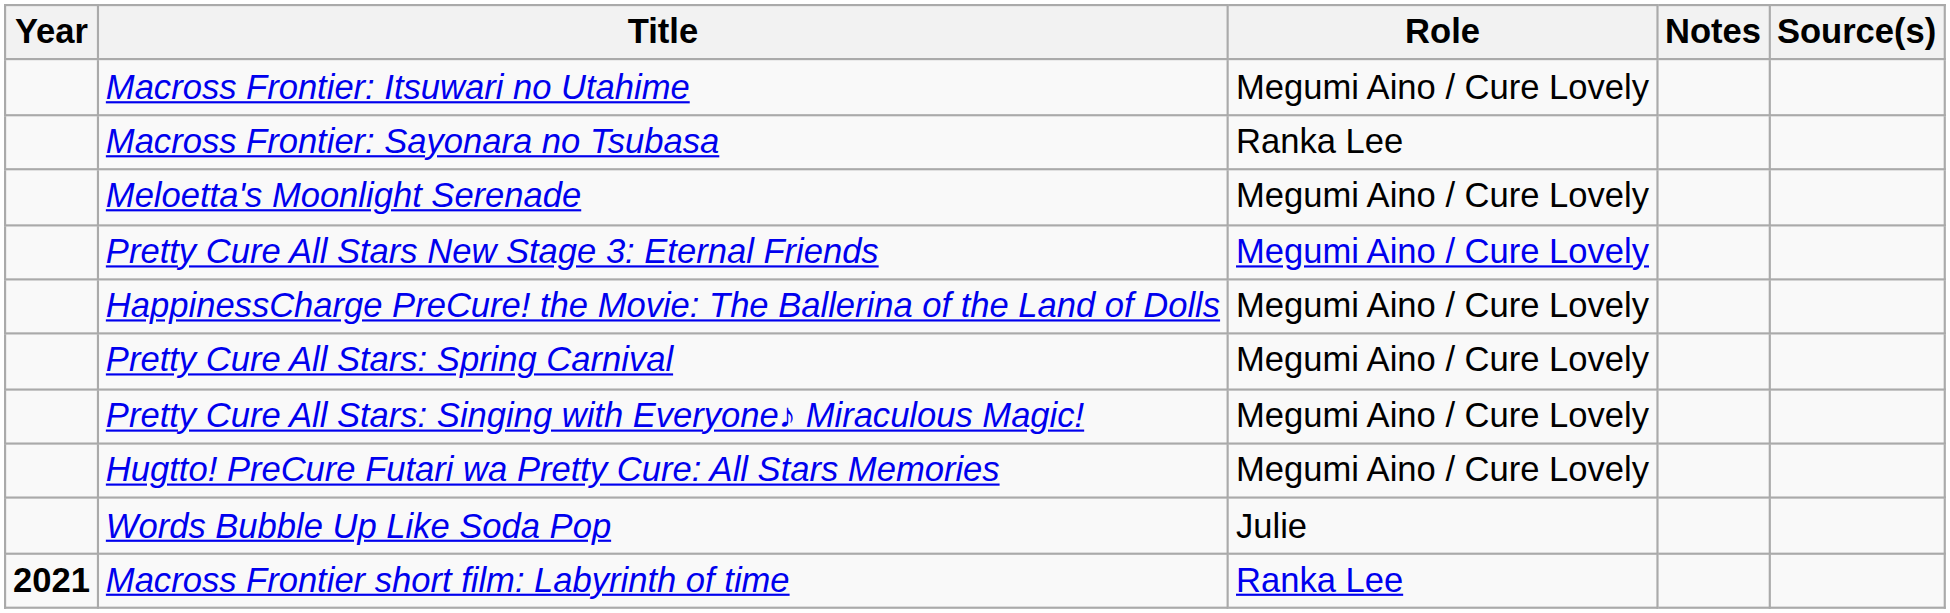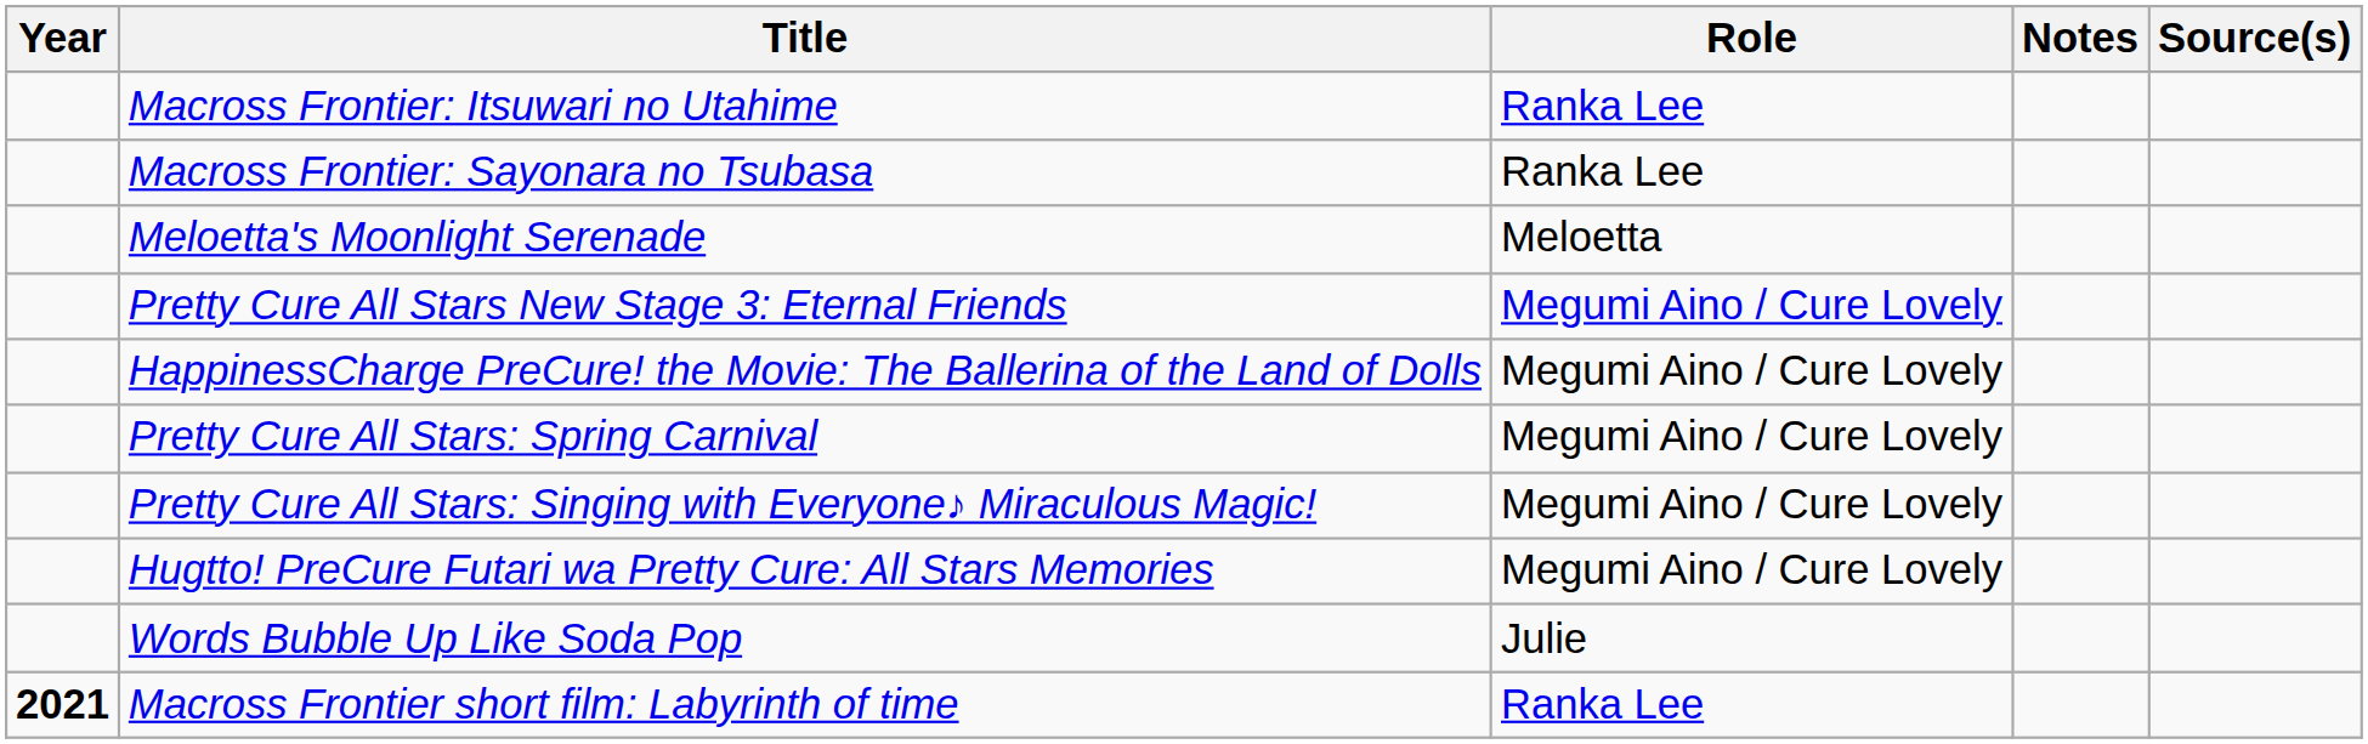 <table class="wikitable sortable plainrowheaders">
 <tr>
 <th scope=col>Year</th>
 <th scope=col>Title</th>
 <th scope=col>Role</th>
 <th scope=col class="unsortable">Notes</th>
 <th scope=col class="unsortable">Source(s)</th>
 </tr>
 <tr>
 <td></td>
 <td><em><a href='#'>Macross Frontier: Itsuwari no Utahime</a></em></td>
-<td>Megumi Aino / Cure Lovely</td>
+<td><a href='#'>Ranka Lee</a></td>
 <td></td>
 <td></td>
 </tr>
 <tr>
 <td></td>
 <td><em><a href='#'>Macross Frontier: Sayonara no Tsubasa</a></em></td>
 <td>Ranka Lee</td>
 <td></td>
 <td></td>
 </tr>
 <tr>
 <td></td>
 <td><em><a href='#'>Meloetta's Moonlight Serenade</a></em></td>
-<td>Megumi Aino / Cure Lovely</td>
+<td>Meloetta</td>
 <td></td>
 <td></td>
 </tr>
 <tr>
 <td></td>
 <td><em><a href='#'>Pretty Cure All Stars New Stage 3: Eternal Friends</a></em></td>
 <td><a href='#'>Megumi Aino / Cure Lovely</a></td>
 <td></td>
 <td></td>
 </tr>
 <tr>
 <td></td>
 <td><em><a href='#'>HappinessCharge PreCure! the Movie: The Ballerina of the Land of Dolls</a></em></td>
 <td>Megumi Aino / Cure Lovely</td>
 <td></td>
 <td></td>
 </tr>
 <tr>
 <td></td>
 <td><em><a href='#'>Pretty Cure All Stars: Spring Carnival</a></em></td>
 <td>Megumi Aino / Cure Lovely</td>
 <td></td>
 <td></td>
 </tr>
 <tr>
 <td></td>
 <td><em><a href='#'>Pretty Cure All Stars: Singing with Everyone♪ Miraculous Magic!</a></em></td>
 <td>Megumi Aino / Cure Lovely</td>
 <td></td>
 <td></td>
 </tr>
 <tr>
 <td></td>
 <td><em><a href='#'>Hugtto! PreCure Futari wa Pretty Cure: All Stars Memories</a></em></td>
 <td>Megumi Aino / Cure Lovely</td>
 <td></td>
 <td></td>
 </tr>
 <tr>
 <td></td>
 <td><em><a href='#'>Words Bubble Up Like Soda Pop</a></em></td>
 <td>Julie</td>
 <td></td>
 <td></td>
 </tr>
 <tr>
 <td><strong>2021</strong></td>
 <td><em><a href='#'>Macross Frontier short film: Labyrinth of time</a></em></td>
 <td><a href='#'>Ranka Lee</a></td>
 <td></td>
 <td></td>
 </tr>
 </table>
